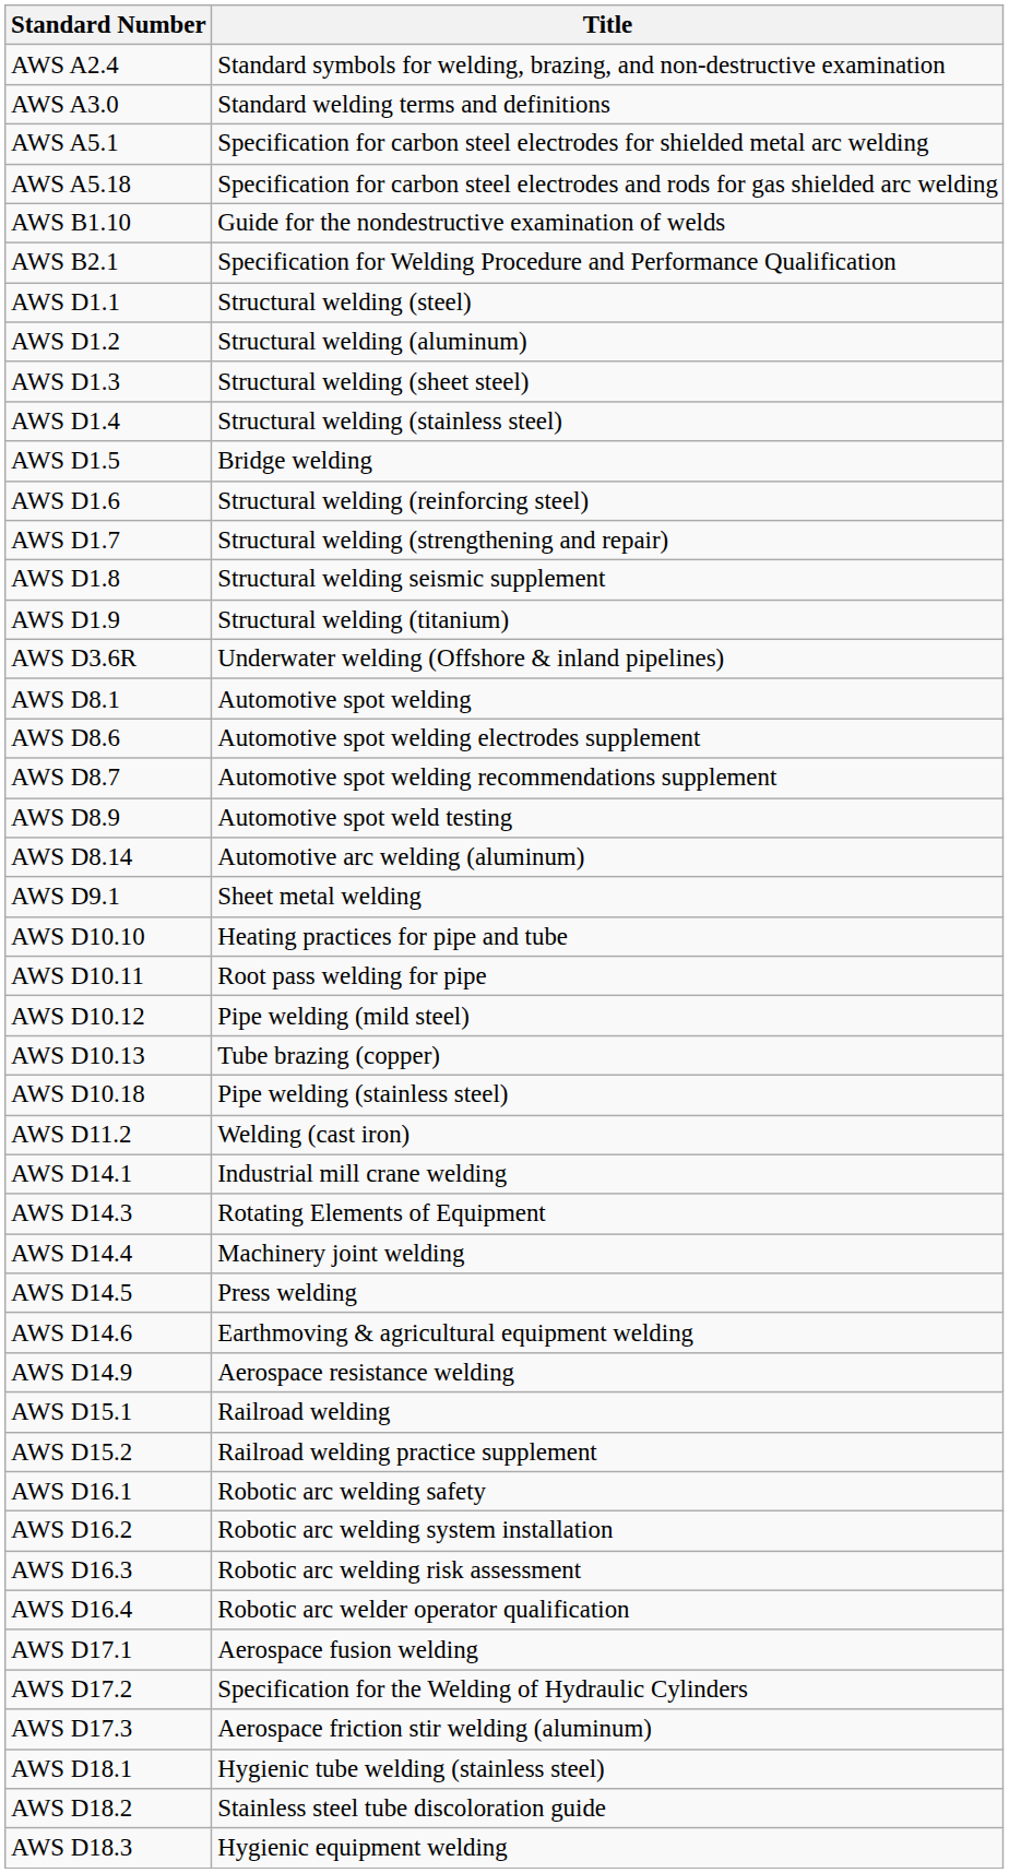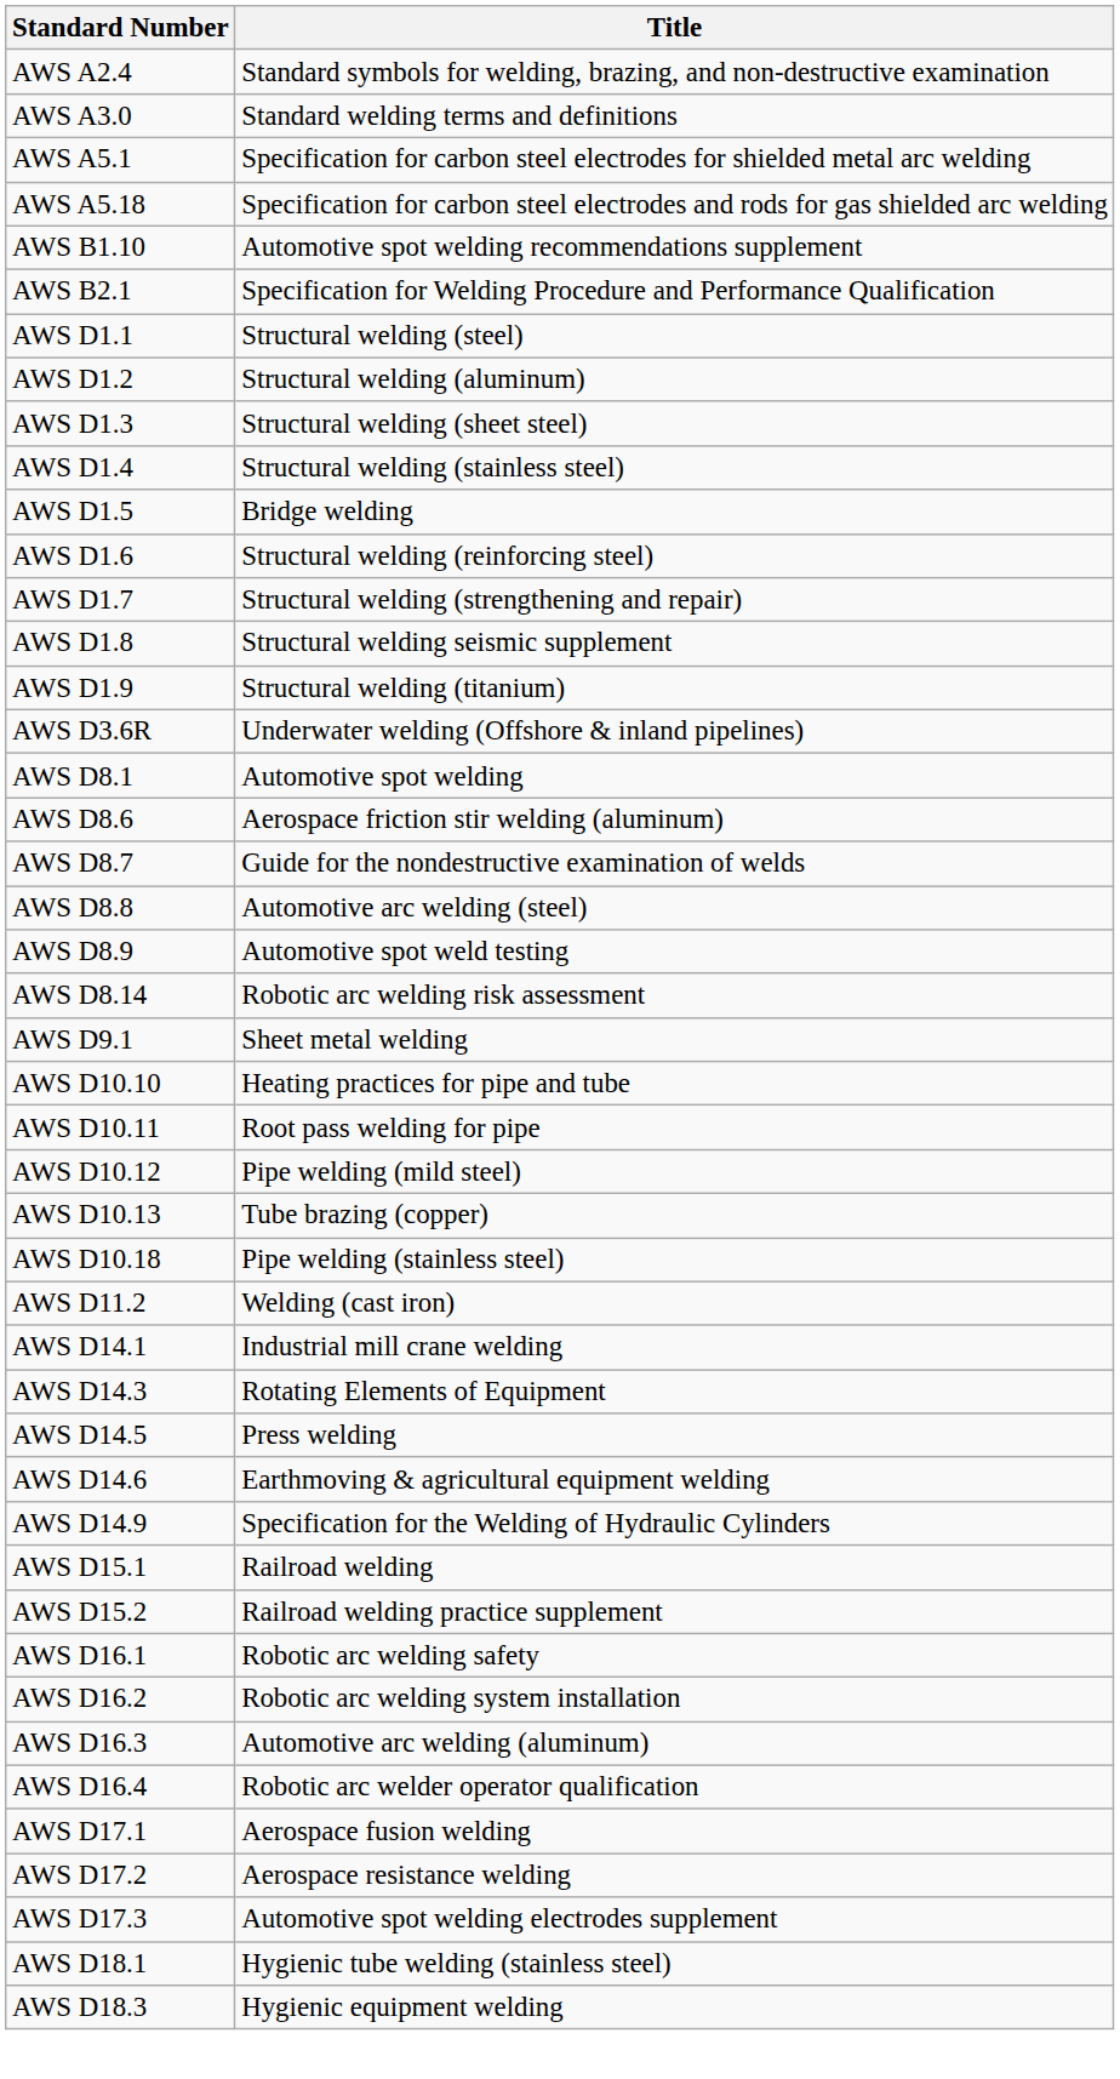 <table class="wikitable sortable">
 <tr>
 <th>Standard Number</th>
 <th>Title</th>
 </tr>
 <tr>
 <td data-sort-value="AWS A02.4">AWS A2.4</td>
 <td>Standard symbols for welding, brazing, and non-destructive examination</td>
 </tr>
 <tr>
 <td data-sort-value="AWS A03.0">AWS A3.0</td>
 <td>Standard welding terms and definitions</td>
 </tr>
 <tr>
 <td data-sort-value="AWS A05.1">AWS A5.1</td>
 <td>Specification for carbon steel electrodes for shielded metal arc welding</td>
 </tr>
 <tr>
 <td data-sort-value="AWS A05.18">AWS A5.18</td>
 <td>Specification for carbon steel electrodes and rods for gas shielded arc welding</td>
 </tr>
 <tr>
 <td data-sort-value="AWS B1.10">AWS B1.10</td>
-<td>Guide for the nondestructive examination of welds</td>
+<td>Automotive spot welding recommendations supplement</td>
 </tr>
 <tr>
 <td data-sort-value="AWS B02.1">AWS B2.1</td>
 <td>Specification for Welding Procedure and Performance Qualification</td>
 </tr>
 <tr>
 <td data-sort-value="AWS D01.1">AWS D1.1</td>
 <td>Structural welding (steel)</td>
 </tr>
 <tr>
 <td data-sort-value="AWS D01.2">AWS D1.2</td>
 <td>Structural welding (aluminum)</td>
 </tr>
 <tr>
 <td data-sort-value="AWS D01.3">AWS D1.3</td>
 <td>Structural welding (sheet steel)</td>
 </tr>
 <tr>
 <td data-sort-value="AWS D01.4">AWS D1.4</td>
 <td>Structural welding (stainless steel)</td>
 </tr>
 <tr>
 <td data-sort-value="AWS D01.5">AWS D1.5</td>
 <td>Bridge welding</td>
 </tr>
 <tr>
 <td data-sort-value="AWS D01.6">AWS D1.6</td>
 <td>Structural welding (reinforcing steel)</td>
 </tr>
 <tr>
 <td data-sort-value="AWS D01.7">AWS D1.7</td>
 <td>Structural welding (strengthening and repair)</td>
 </tr>
 <tr>
 <td data-sort-value="AWS D01.8">AWS D1.8</td>
 <td>Structural welding seismic supplement</td>
 </tr>
 <tr>
 <td data-sort-value="AWS D01.9">AWS D1.9</td>
 <td>Structural welding (titanium)</td>
 </tr>
 <tr>
 <td data-sort-value="AWS D3.6R">AWS D3.6R</td>
 <td>Underwater welding (Offshore & inland pipelines)</td>
 </tr>
 <tr>
 <td data-sort-value="AWS D08.1">AWS D8.1</td>
 <td>Automotive spot welding</td>
 </tr>
 <tr>
 <td data-sort-value="AWS D08.6">AWS D8.6</td>
-<td>Automotive spot welding electrodes supplement</td>
+<td>Aerospace friction stir welding (aluminum)</td>
 </tr>
 <tr>
 <td data-sort-value="AWS D08.7">AWS D8.7</td>
-<td>Automotive spot welding recommendations supplement</td>
+<td>Guide for the nondestructive examination of welds</td>
+</tr>
+<tr>
+<td data-sort-value="AWS D08.8">AWS D8.8</td>
+<td>Automotive arc welding (steel)</td>
 </tr>
 <tr>
 <td data-sort-value="AWS D08.9">AWS D8.9</td>
 <td>Automotive spot weld testing</td>
 </tr>
 <tr>
 <td data-sort-value="AWS D08.14">AWS D8.14</td>
-<td>Automotive arc welding (aluminum)</td>
+<td>Robotic arc welding risk assessment</td>
 </tr>
 <tr>
 <td data-sort-value="AWS D09.1">AWS D9.1</td>
 <td>Sheet metal welding</td>
 </tr>
 <tr>
 <td data-sort-value="AWS D10.10">AWS D10.10</td>
 <td>Heating practices for pipe and tube</td>
 </tr>
 <tr>
 <td data-sort-value="AWS D10.11">AWS D10.11</td>
 <td>Root pass welding for pipe</td>
 </tr>
 <tr>
 <td data-sort-value="AWS D10.12">AWS D10.12</td>
 <td>Pipe welding (mild steel)</td>
 </tr>
 <tr>
 <td data-sort-value="AWS D10.13">AWS D10.13</td>
 <td>Tube brazing (copper)</td>
 </tr>
 <tr>
 <td data-sort-value="AWS D10.18">AWS D10.18</td>
 <td>Pipe welding (stainless steel)</td>
 </tr>
 <tr>
 <td data-sort-value="AWS D11.2">AWS D11.2</td>
 <td>Welding (cast iron)</td>
 </tr>
 <tr>
 <td data-sort-value="AWS D14.1">AWS D14.1</td>
 <td>Industrial mill crane welding</td>
 </tr>
 <tr>
 <td data-sort-value="AWS D14.3">AWS D14.3</td>
 <td>Rotating Elements of Equipment</td>
 </tr>
 <tr>
-<td data-sort-value="AWS D14.4">AWS D14.4</td>
-<td>Machinery joint welding</td>
-</tr>
-<tr>
 <td data-sort-value="AWS D14.5">AWS D14.5</td>
 <td>Press welding</td>
 </tr>
 <tr>
 <td data-sort-value="AWS D14.6">AWS D14.6</td>
 <td>Earthmoving & agricultural equipment welding</td>
 </tr>
 <tr>
 <td>AWS D14.9</td>
-<td>Aerospace resistance welding</td>
+<td>Specification for the Welding of Hydraulic Cylinders</td>
 </tr>
 <tr>
 <td data-sort-value="AWS D15.1">AWS D15.1</td>
 <td>Railroad welding</td>
 </tr>
 <tr>
 <td data-sort-value="AWS D15.2">AWS D15.2</td>
 <td>Railroad welding practice supplement</td>
 </tr>
 <tr>
 <td data-sort-value="AWS D16.1">AWS D16.1</td>
 <td>Robotic arc welding safety</td>
 </tr>
 <tr>
 <td data-sort-value="AWS D16.2">AWS D16.2</td>
 <td>Robotic arc welding system installation</td>
 </tr>
 <tr>
 <td data-sort-value="AWS D16.3">AWS D16.3</td>
-<td>Robotic arc welding risk assessment</td>
+<td>Automotive arc welding (aluminum)</td>
 </tr>
 <tr>
 <td data-sort-value="AWS D16.4">AWS D16.4</td>
 <td>Robotic arc welder operator qualification</td>
 </tr>
 <tr>
 <td data-sort-value="AWS D17.1">AWS D17.1</td>
 <td>Aerospace fusion welding</td>
 </tr>
 <tr>
 <td data-sort-value="AWS D17.2">AWS D17.2</td>
-<td>Specification for the Welding of Hydraulic Cylinders</td>
+<td>Aerospace resistance welding</td>
 </tr>
 <tr>
 <td data-sort-value="AWS D17.3">AWS D17.3</td>
-<td>Aerospace friction stir welding (aluminum)</td>
+<td>Automotive spot welding electrodes supplement</td>
 </tr>
 <tr>
 <td data-sort-value="AWS D18.1">AWS D18.1</td>
 <td>Hygienic tube welding (stainless steel)</td>
 </tr>
 <tr>
-<td data-sort-value="AWS D18.2">AWS D18.2</td>
-<td>Stainless steel tube discoloration guide</td>
-</tr>
-<tr>
 <td data-sort-value="AWS D18.3">AWS D18.3</td>
 <td>Hygienic equipment welding</td>
 </tr>
 </table>
